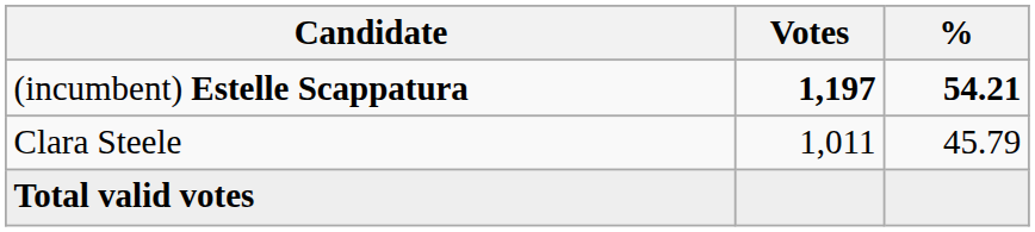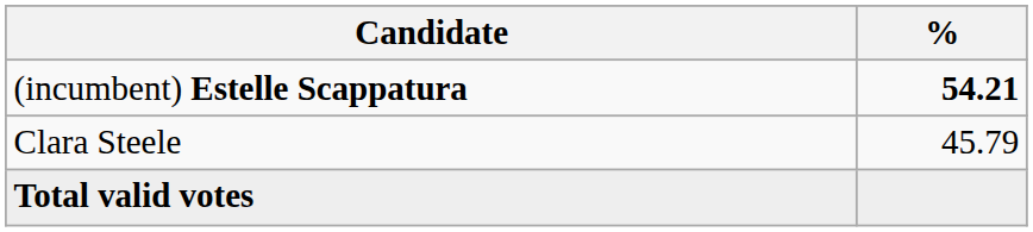 <table style="width:475px;" class="wikitable">
 <tr>
 <th align="center">Candidate</th>
-<th align="center">Votes</th>
 <th align="center">%</th>
 </tr>
 <tr>
 <td align="left">(incumbent) <strong>Estelle Scappatura</strong></td>
-<td align="right"><strong>1,197</strong></td>
 <td align="right"><strong>54.21</strong></td>
 </tr>
 <tr>
 <td align="left">Clara Steele</td>
-<td align="right">1,011</td>
 <td align="right">45.79</td>
 </tr>
 <tr bgcolor="#EEEEEE">
 <td align="left"><strong>Total valid votes</strong></td>
 <td align="right"></td>
-<td align="right"></td>
 </tr>
 </table>
